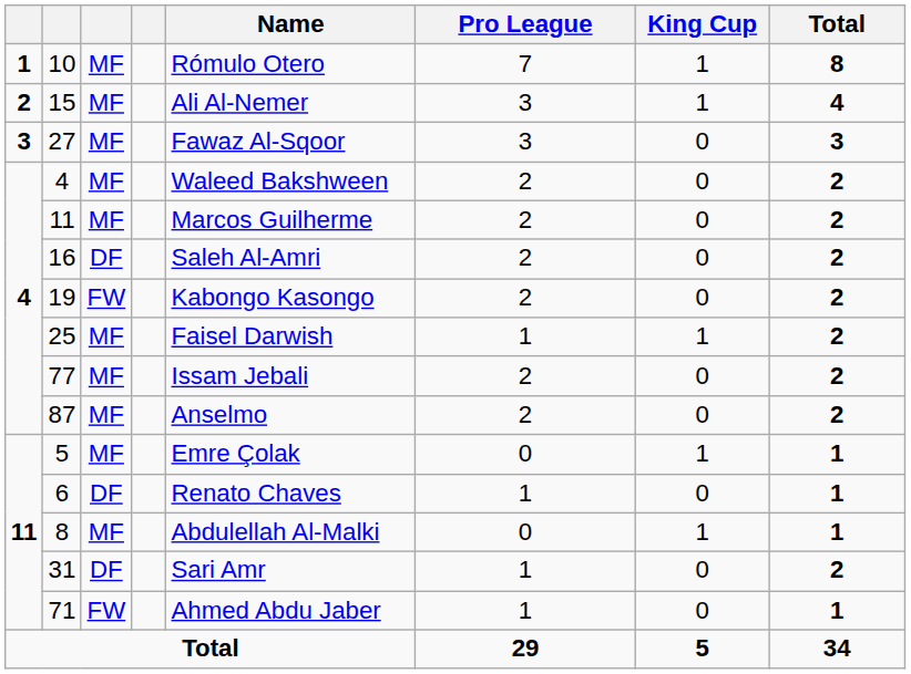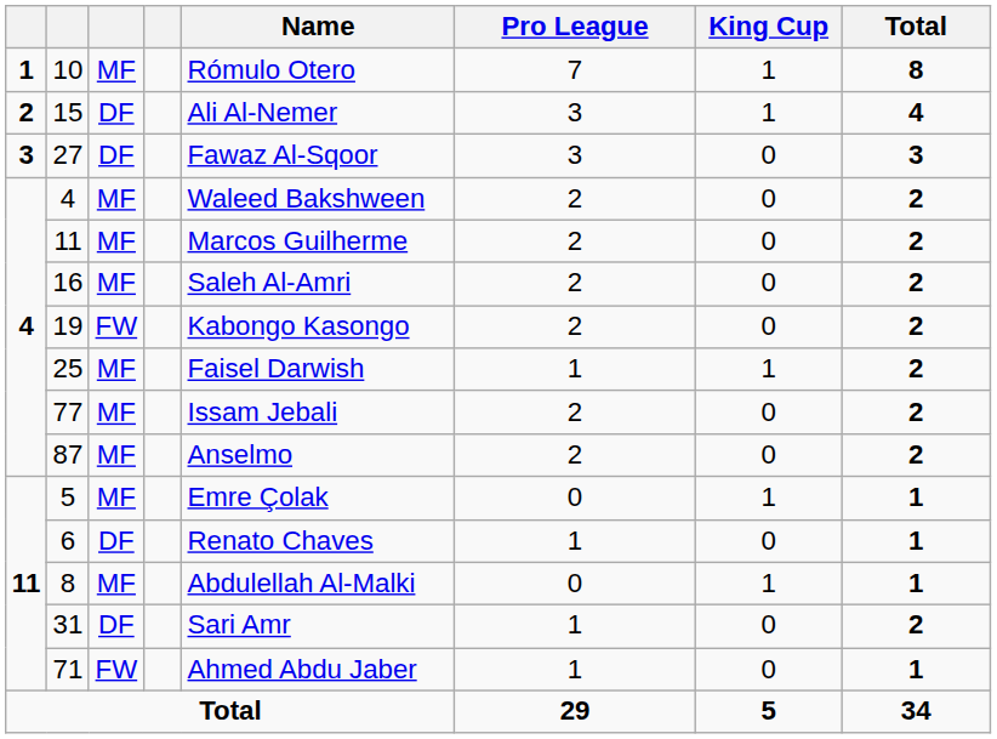 <table class="wikitable" style="text-align:center">
 <tr>
 <th width=15></th>
 <th width=15></th>
 <th width=15></th>
 <th width=15></th>
 <th width=155>Name</th>
 <th width=135><a href='#'>Pro League</a></th>
 <th width=80><a href='#'>King Cup</a></th>
 <th width=80>Total</th>
 </tr>
 <tr>
 <td><strong>1</strong></td>
 <td>10</td>
 <td><a href='#'>MF</a></td>
 <td></td>
 <td align=left><a href='#'>Rómulo Otero</a></td>
 <td>7</td>
 <td>1</td>
 <td><strong>8</strong></td>
 </tr>
 <tr>
 <td><strong>2</strong></td>
 <td>15</td>
-<td><a href='#'>MF</a></td>
+<td><a href='#'>DF</a></td>
 <td></td>
 <td align=left><a href='#'>Ali Al-Nemer</a></td>
 <td>3</td>
 <td>1</td>
 <td><strong>4</strong></td>
 </tr>
 <tr>
 <td><strong>3</strong></td>
 <td>27</td>
-<td><a href='#'>MF</a></td>
+<td><a href='#'>DF</a></td>
 <td></td>
 <td align=left><a href='#'>Fawaz Al-Sqoor</a></td>
 <td>3</td>
 <td>0</td>
 <td><strong>3</strong></td>
 </tr>
 <tr>
 <td rowspan=7><strong>4</strong></td>
 <td>4</td>
 <td><a href='#'>MF</a></td>
 <td></td>
 <td align=left><a href='#'>Waleed Bakshween</a></td>
 <td>2</td>
 <td>0</td>
 <td><strong>2</strong></td>
 </tr>
 <tr>
 <td>11</td>
 <td><a href='#'>MF</a></td>
 <td></td>
 <td align=left><a href='#'>Marcos Guilherme</a></td>
 <td>2</td>
 <td>0</td>
 <td><strong>2</strong></td>
 </tr>
 <tr>
 <td>16</td>
-<td><a href='#'>DF</a></td>
+<td><a href='#'>MF</a></td>
 <td></td>
 <td align=left><a href='#'>Saleh Al-Amri</a></td>
 <td>2</td>
 <td>0</td>
 <td><strong>2</strong></td>
 </tr>
 <tr>
 <td>19</td>
 <td><a href='#'>FW</a></td>
 <td></td>
 <td align=left><a href='#'>Kabongo Kasongo</a></td>
 <td>2</td>
 <td>0</td>
 <td><strong>2</strong></td>
 </tr>
 <tr>
 <td>25</td>
 <td><a href='#'>MF</a></td>
 <td></td>
 <td align=left><a href='#'>Faisel Darwish</a></td>
 <td>1</td>
 <td>1</td>
 <td><strong>2</strong></td>
 </tr>
 <tr>
 <td>77</td>
 <td><a href='#'>MF</a></td>
 <td></td>
 <td align=left><a href='#'>Issam Jebali</a></td>
 <td>2</td>
 <td>0</td>
 <td><strong>2</strong></td>
 </tr>
 <tr>
 <td>87</td>
 <td><a href='#'>MF</a></td>
 <td></td>
 <td align=left><a href='#'>Anselmo</a></td>
 <td>2</td>
 <td>0</td>
 <td><strong>2</strong></td>
 </tr>
 <tr>
 <td rowspan=5><strong>11</strong></td>
 <td>5</td>
 <td><a href='#'>MF</a></td>
 <td></td>
 <td align=left><a href='#'>Emre Çolak</a></td>
 <td>0</td>
 <td>1</td>
 <td><strong>1</strong></td>
 </tr>
 <tr>
 <td>6</td>
 <td><a href='#'>DF</a></td>
 <td></td>
 <td align=left><a href='#'>Renato Chaves</a></td>
 <td>1</td>
 <td>0</td>
 <td><strong>1</strong></td>
 </tr>
 <tr>
 <td>8</td>
 <td><a href='#'>MF</a></td>
 <td></td>
 <td align=left><a href='#'>Abdulellah Al-Malki</a></td>
 <td>0</td>
 <td>1</td>
 <td><strong>1</strong></td>
 </tr>
 <tr>
 <td>31</td>
 <td><a href='#'>DF</a></td>
 <td></td>
 <td align=left><a href='#'>Sari Amr</a></td>
 <td>1</td>
 <td>0</td>
 <td><strong>2</strong></td>
 </tr>
 <tr>
 <td>71</td>
 <td><a href='#'>FW</a></td>
 <td></td>
 <td align=left><a href='#'>Ahmed Abdu Jaber</a></td>
 <td>1</td>
 <td>0</td>
 <td><strong>1</strong></td>
 </tr>
 <tr>
 <td colspan=5><strong>Total</strong></td>
 <td><strong>29</strong></td>
 <td><strong>5</strong></td>
 <td><strong>34</strong></td>
 </tr>
 </table>
